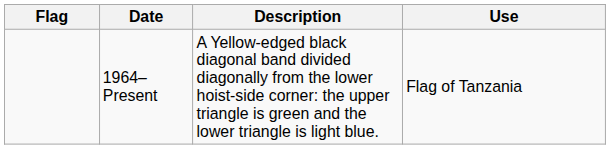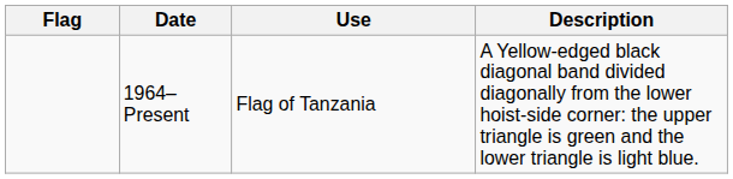 <table class="wikitable">
 <tr>
 <th style="width:110px;">Flag</th>
 <th style="width:100px;">Date</th>
+<th style="width:250px;">Use</th>
 <th style="width:250px;">Description</th>
-<th style="width:250px;">Use</th>
 </tr>
 <tr>
 <td></td>
 <td>1964–Present</td>
+<td>Flag of Tanzania</td>
 <td>A Yellow-edged black diagonal band divided diagonally from the lower hoist-side corner: the upper triangle is green and the lower triangle is light blue.</td>
-<td>Flag of Tanzania</td>
 </tr>
 </table>
